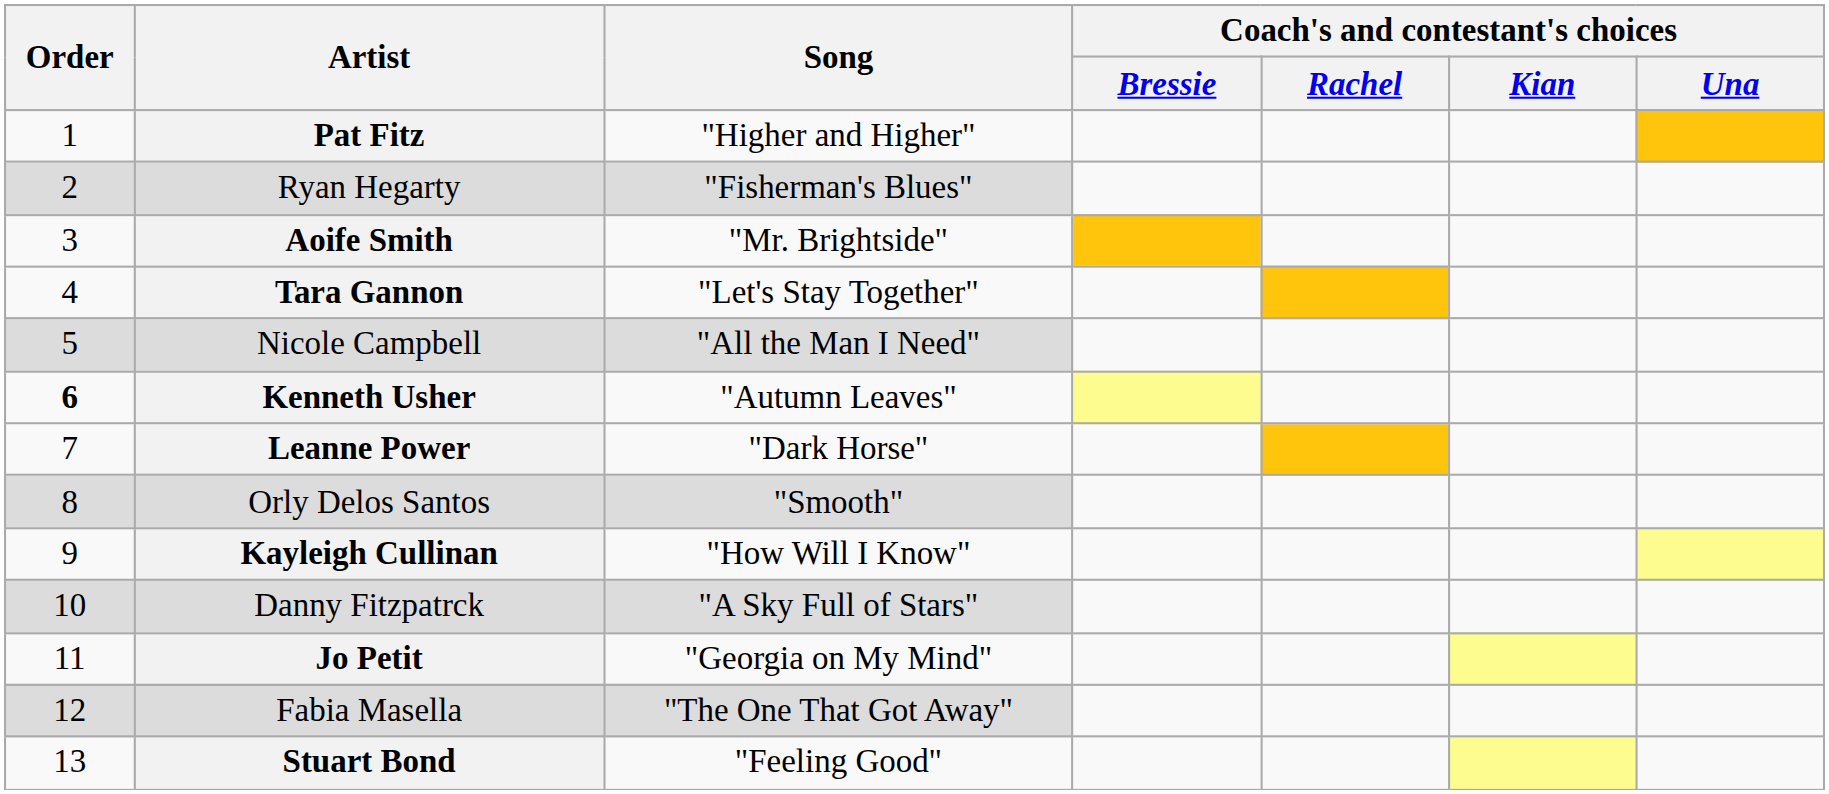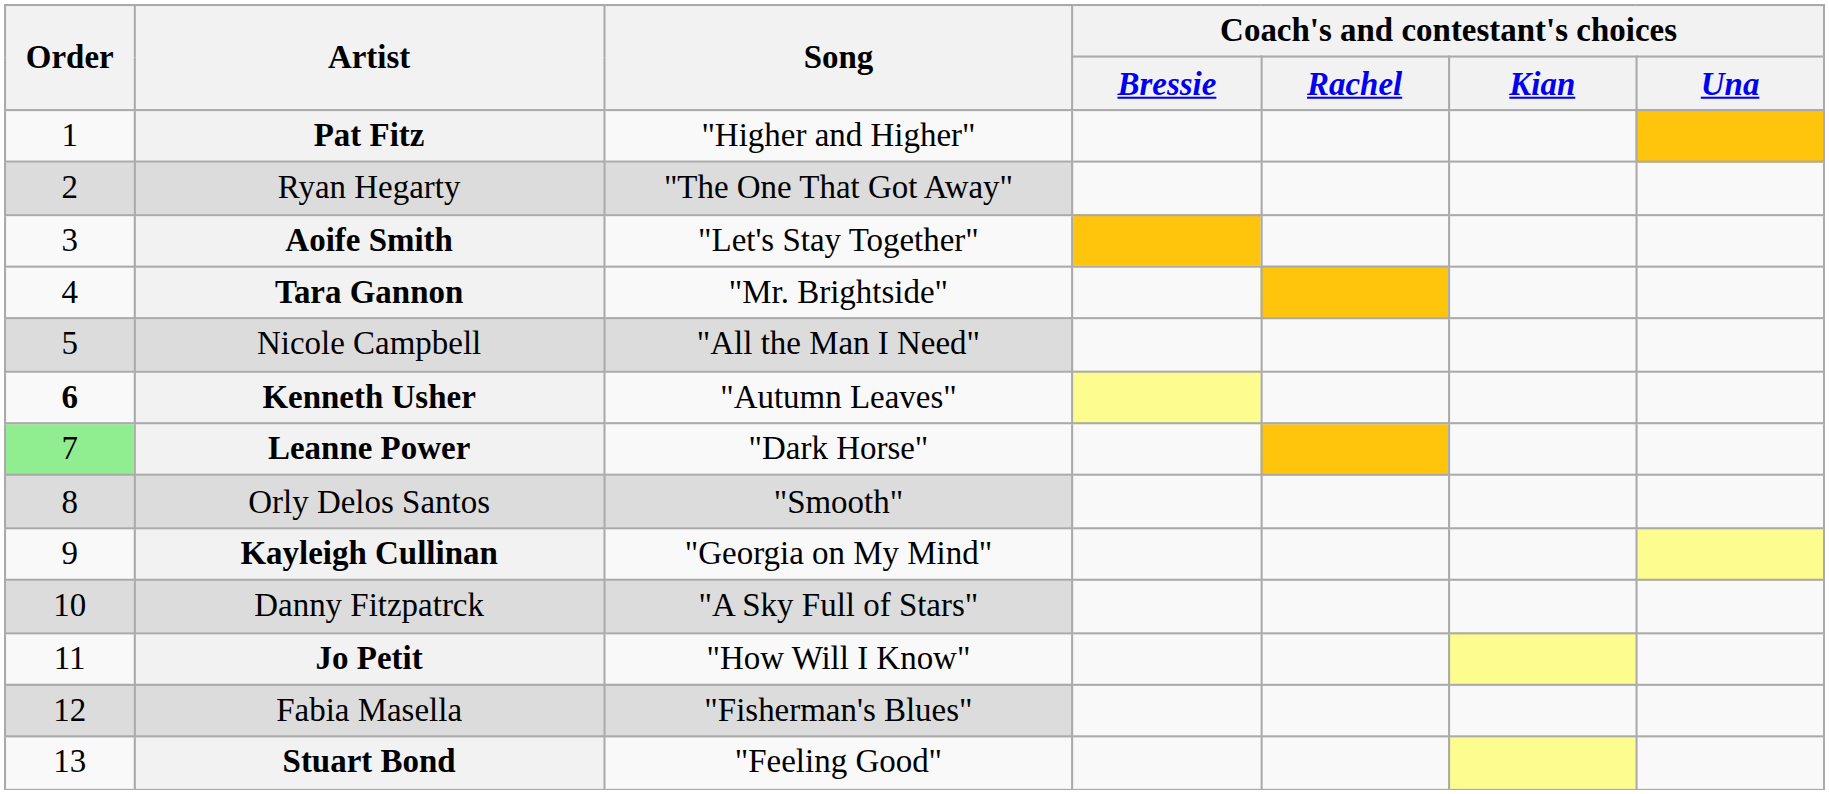 <table class="wikitable" style="text-align:center; width:100%;">
 <tr>
 <th scope="col" rowspan="2" width="5%">Order</th>
 <th scope="col" rowspan="2" width="20%">Artist</th>
 <th scope="col" rowspan="2" width="20%">Song</th>
 <th scope="col" colspan="4" width="32%">Coach's and contestant's choices</th>
 </tr>
 <tr>
 <th width="8%"><em><a href='#'>Bressie</a></em></th>
 <th width="8%"><em><a href='#'>Rachel</a></em></th>
 <th width="8%"><em><a href='#'>Kian</a></em></th>
 <th width="8%"><em><a href='#'>Una</a></em></th>
 </tr>
 <tr>
 <td>1</td>
 <th scope="row">Pat Fitz</th>
 <td>"Higher and Higher"</td>
 <td></td>
 <td></td>
 <td></td>
 <td style="background-color:#FFC40C;"><strong></strong></td>
 </tr>
 <tr>
 <td style="background-color:#DCDCDC;">2</td>
 <td style="background-color:#DCDCDC;">Ryan Hegarty</td>
-<td style="background-color:#DCDCDC;">"Fisherman's Blues"</td>
+<td style="background-color:#DCDCDC;">"The One That Got Away"</td>
 <td></td>
 <td></td>
 <td></td>
 <td></td>
 </tr>
 <tr>
 <td>3</td>
 <th scope="row">Aoife Smith</th>
-<td>"Mr. Brightside"</td>
+<td>"Let's Stay Together"</td>
 <td style="background-color:#FFC40C;"><strong></strong></td>
 <td></td>
 <td></td>
 <td></td>
 </tr>
 <tr>
 <td>4</td>
 <th scope="row">Tara Gannon</th>
-<td>"Let's Stay Together"</td>
+<td>"Mr. Brightside"</td>
 <td></td>
 <td style="background-color:#FFC40C;"><strong></strong></td>
 <td></td>
 <td></td>
 </tr>
 <tr>
 <td style="background-color:#DCDCDC;">5</td>
 <td style="background-color:#DCDCDC;">Nicole Campbell</td>
 <td style="background-color:#DCDCDC;">"All the Man I Need"</td>
 <td></td>
 <td></td>
 <td></td>
 <td></td>
 </tr>
 <tr>
 <td><strong>6</strong></td>
 <th scope="row">Kenneth Usher</th>
 <td>"Autumn Leaves"</td>
 <td style="background-color:#fdfc8f;"><strong></strong></td>
 <td><strong></strong></td>
 <td><strong></strong></td>
 <td></td>
 </tr>
 <tr>
-<td>7</td>
+<td style="background: lightgreen;">7</td>
 <th scope="row">Leanne Power</th>
 <td>"Dark Horse"</td>
 <td></td>
 <td style="background-color:#FFC40C;"><strong></strong></td>
 <td></td>
 <td></td>
 </tr>
 <tr>
 <td style="background-color:#DCDCDC;">8</td>
 <td style="background-color:#DCDCDC;">Orly Delos Santos</td>
 <td style="background-color:#DCDCDC;">"Smooth"</td>
 <td></td>
 <td></td>
 <td></td>
 <td></td>
 </tr>
 <tr>
 <td>9</td>
 <th scope="row">Kayleigh Cullinan</th>
-<td>"How Will I Know"</td>
+<td>"Georgia on My Mind"</td>
 <td><strong></strong></td>
 <td><strong></strong></td>
 <td><strong></strong></td>
 <td style="background-color:#fdfc8f;"><strong></strong></td>
 </tr>
 <tr>
 <td style="background-color:#DCDCDC;">10</td>
 <td style="background-color:#DCDCDC;">Danny Fitzpatrck</td>
 <td style="background-color:#DCDCDC;">"A Sky Full of Stars"</td>
 <td></td>
 <td></td>
 <td></td>
 <td></td>
 </tr>
 <tr>
 <td>11</td>
 <th scope="row">Jo Petit</th>
-<td>"Georgia on My Mind"</td>
+<td>"How Will I Know"</td>
 <td></td>
 <td></td>
 <td style="background-color:#fdfc8f;"><strong></strong></td>
 <td><strong></strong></td>
 </tr>
 <tr>
 <td style="background-color:#DCDCDC;">12</td>
 <td style="background-color:#DCDCDC;">Fabia Masella</td>
-<td style="background-color:#DCDCDC;">"The One That Got Away"</td>
+<td style="background-color:#DCDCDC;">"Fisherman's Blues"</td>
 <td></td>
 <td></td>
 <td></td>
 <td></td>
 </tr>
 <tr>
 <td>13</td>
 <th scope="row">Stuart Bond</th>
 <td>"Feeling Good"</td>
 <td></td>
 <td><strong></strong></td>
 <td style="background-color:#fdfc8f;"><strong></strong></td>
 <td><strong></strong></td>
 </tr>
 </table>
